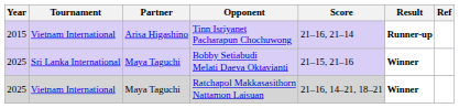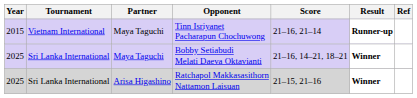 <table class="sortable wikitable" style="font-size: 90%;">
 <tr>
 <th>Year</th>
 <th>Tournament</th>
 <th>Partner</th>
 <th>Opponent</th>
 <th>Score</th>
 <th>Result</th>
 <th>Ref</th>
 </tr>
 <tr style="background:#D8CEF6">
 <td align="center">2015</td>
 <td align="left"><a href='#'>Vietnam International</a></td>
-<td align="left"> <a href='#'>Arisa Higashino</a></td>
+<td align="left"> Maya Taguchi</td>
 <td align="left"> <a href='#'>Tinn Isriyanet</a><br> <a href='#'>Pacharapun Chochuwong</a></td>
 <td align="left">21–16, 21–14</td>
 <td style="text-align:left; background:white"> <strong>Runner-up</strong></td>
 <td style="text-align:center; background:white"></td>
 </tr>
 <tr style="background:#d8cef6">
 <td align="center">2025</td>
 <td align="left"><a href='#'>Sri Lanka International</a></td>
 <td align="left"> <a href='#'>Maya Taguchi</a></td>
 <td align="left"> <a href='#'>Bobby Setiabudi</a><br> <a href='#'>Melati Daeva Oktavianti</a></td>
-<td align="left">21–15, 21–16</td>
+<td align="left">21–16, 14–21, 18–21</td>
 <td style="text-align:left; background:white"> <strong>Winner</strong></td>
 <td style="text-align:center; background:white"></td>
 </tr>
 <tr style="background:#D5D5D5">
 <td align="center">2025</td>
-<td align="left"><a href='#'>Vietnam International</a></td>
-<td align="left"> Maya Taguchi</td>
+<td align="left">Sri Lanka International</td>
+<td align="left"> <a href='#'>Arisa Higashino</a></td>
 <td align="left"> <a href='#'>Ratchapol Makkasasithorn</a><br> <a href='#'>Nattamon Laisuan</a></td>
-<td align="left">21–16, 14–21, 18–21</td>
+<td align="left">21–15, 21–16</td>
 <td style="text-align:left; background:white"> <strong>Winner</strong></td>
 <td style="text-align:center; background:white"></td>
 </tr>
 </table>
